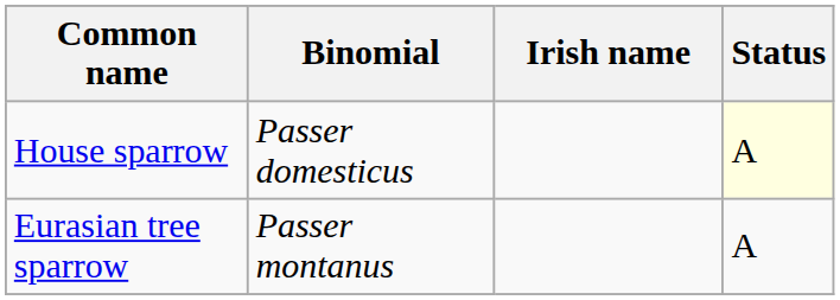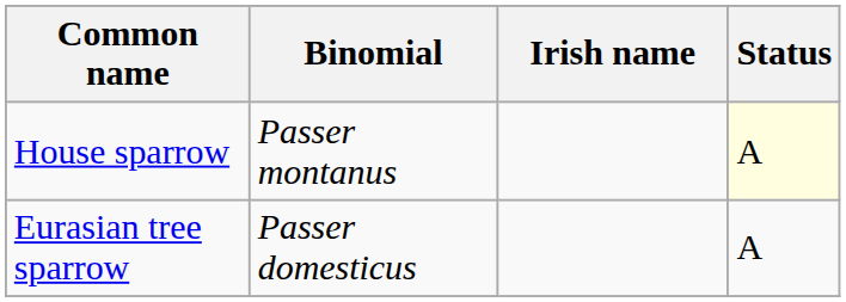 <table width=60% class="wikitable">
 <tr>
 <th width=32%>Common name</th>
 <th width=32%>Binomial</th>
 <th width=32%>Irish name</th>
 <th width=4%>Status</th>
 </tr>
 <tr>
 <td><a href='#'>House sparrow</a></td>
-<td><em>Passer domesticus</em></td>
+<td><em>Passer montanus</em></td>
 <td></td>
 <td style="background: lightyellow;">A</td>
 </tr>
 <tr>
 <td><a href='#'>Eurasian tree sparrow</a></td>
-<td><em>Passer montanus</em></td>
+<td><em>Passer domesticus</em></td>
 <td></td>
 <td>A</td>
 </tr>
 </table>
